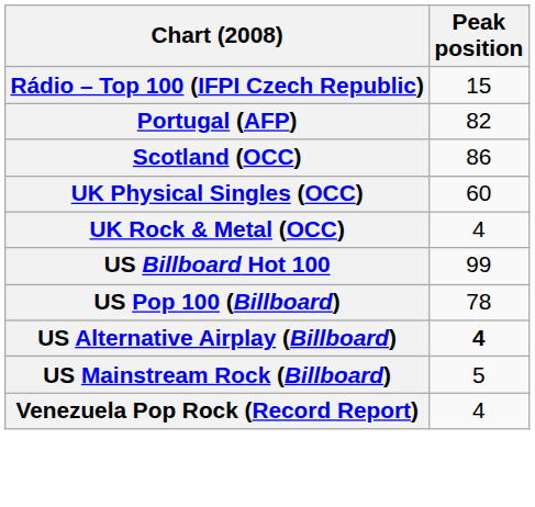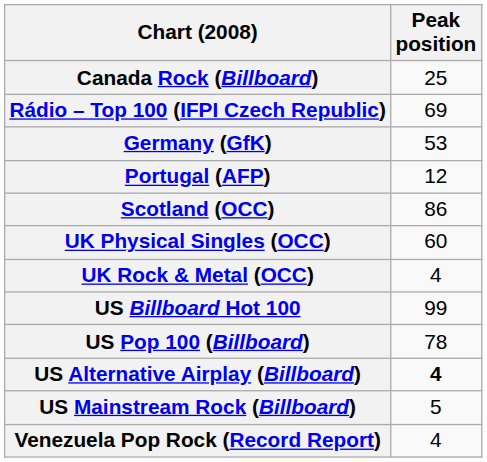 <table class="wikitable sortable plainrowheaders" style="text-align:center">
 <tr>
 <th scope="col">Chart (2008)</th>
 <th scope="col">Peak<br>position</th>
 </tr>
 <tr>
+<th scope="row">Canada <a href='#'>Rock</a> (<em><a href='#'>Billboard</a></em>)</th>
+<td>25</td>
+</tr>
+<tr>
 <th scope="row"><a href='#'>Rádio – Top 100</a> (<a href='#'>IFPI Czech Republic</a>)</th>
-<td>15</td>
+<td>69</td>
+</tr>
+<tr>
+<th scope="row"><a href='#'>Germany</a> (<a href='#'>GfK</a>)</th>
+<td>53</td>
 </tr>
 <tr>
 <th scope="row"><a href='#'>Portugal</a> (<a href='#'>AFP</a>)</th>
-<td>82</td>
+<td>12</td>
 </tr>
 <tr>
 <th scope="row"><a href='#'>Scotland</a> (<a href='#'>OCC</a>)</th>
 <td>86</td>
 </tr>
 <tr>
 <th scope="row"><a href='#'>UK Physical Singles</a> (<a href='#'>OCC</a>)</th>
 <td>60</td>
 </tr>
 <tr>
 <th scope="row"><a href='#'>UK Rock & Metal</a> (<a href='#'>OCC</a>)</th>
 <td>4</td>
 </tr>
 <tr>
 <th scope="row">US <a href='#'><em>Billboard</em> Hot 100</a></th>
 <td>99</td>
 </tr>
 <tr>
 <th scope="row">US <a href='#'>Pop 100</a> (<em><a href='#'>Billboard</a></em>)</th>
 <td>78</td>
 </tr>
 <tr>
 <th scope="row">US <a href='#'>Alternative Airplay</a> (<em><a href='#'>Billboard</a></em>)</th>
 <td><strong>4</strong></td>
 </tr>
 <tr>
 <th scope="row">US <a href='#'>Mainstream Rock</a> (<em><a href='#'>Billboard</a></em>)</th>
 <td>5</td>
 </tr>
 <tr>
 <th scope="row">Venezuela Pop Rock (<a href='#'>Record Report</a>)</th>
 <td>4</td>
 </tr>
 </table>
